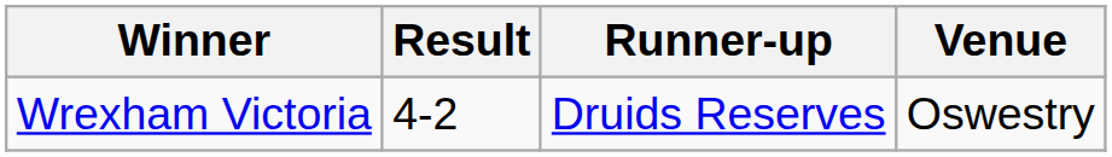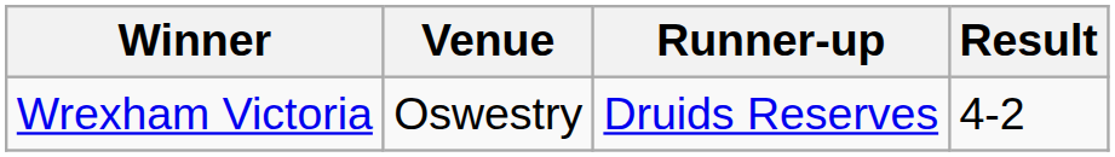 <table class="wikitable">
 <tr>
 <th>Winner</th>
+<th>Venue</th>
+<th>Runner-up</th>
 <th>Result</th>
-<th>Runner-up</th>
-<th>Venue</th>
 </tr>
 <tr>
 <td><a href='#'>Wrexham Victoria</a></td>
+<td> Oswestry</td>
+<td><a href='#'>Druids Reserves</a></td>
 <td>4-2</td>
-<td><a href='#'>Druids Reserves</a></td>
-<td> Oswestry</td>
 </tr>
 </table>
